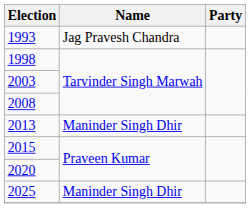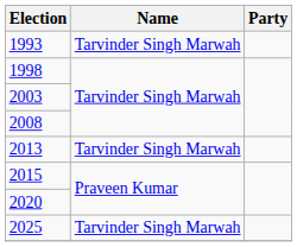 <table class="wikitable sortable">
 <tr>
 <th>Election</th>
 <th>Name</th>
 <th colspan=2>Party</th>
 </tr>
 <tr>
 <td><a href='#'>1993</a></td>
-<td>Jag Pravesh Chandra</td>
+<td><a href='#'>Tarvinder Singh Marwah</a></td>
 <td></td>
 </tr>
 <tr>
 <td><a href='#'>1998</a></td>
 <td rowspan="3"><a href='#'>Tarvinder Singh Marwah</a></td>
 </tr>
 <tr>
 <td><a href='#'>2003</a></td>
 </tr>
 <tr>
 <td><a href='#'>2008</a></td>
 </tr>
 <tr>
 <td><a href='#'>2013</a></td>
-<td><a href='#'>Maninder Singh Dhir</a></td>
+<td><a href='#'>Tarvinder Singh Marwah</a></td>
 <td></td>
 </tr>
 <tr>
 <td><a href='#'>2015</a></td>
 <td rowspan="2"><a href='#'>Praveen Kumar</a></td>
 </tr>
 <tr>
 <td><a href='#'>2020</a></td>
 </tr>
 <tr>
 <td><a href='#'>2025</a></td>
-<td><a href='#'>Maninder Singh Dhir</a></td>
+<td><a href='#'>Tarvinder Singh Marwah</a></td>
 <td></td>
 </tr>
 <tr>
 </tr>
 </table>
